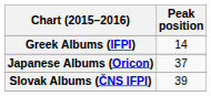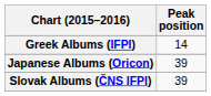 <table class="wikitable sortable plainrowheaders" style="text-align:center">
 <tr>
 <th scope="col">Chart (2015–2016)</th>
 <th scope="col">Peak<br>position</th>
 </tr>
 <tr>
 </tr>
 <tr>
 </tr>
 <tr>
 </tr>
 <tr>
 </tr>
 <tr>
 </tr>
 <tr>
 </tr>
 <tr>
 </tr>
 <tr>
 </tr>
 <tr>
 </tr>
 <tr>
 </tr>
 <tr>
 </tr>
 <tr>
 <th scope="row">Greek Albums (<a href='#'>IFPI</a>)</th>
 <td>14</td>
 </tr>
 <tr>
 </tr>
 <tr>
 </tr>
 <tr>
 <th scope="row">Japanese Albums (<a href='#'>Oricon</a>)</th>
-<td>37</td>
+<td>39</td>
 </tr>
 <tr>
 </tr>
 <tr>
 </tr>
 <tr>
 </tr>
 <tr>
 </tr>
 <tr>
 </tr>
 <tr>
 </tr>
 <tr>
 </tr>
 <tr>
 <th scope="row">Slovak Albums (<a href='#'>ČNS IFPI</a>)</th>
 <td>39</td>
 </tr>
 <tr>
 </tr>
 <tr>
 </tr>
 <tr>
 </tr>
 <tr>
 </tr>
 <tr>
 </tr>
 <tr>
 </tr>
 <tr>
 </tr>
 </table>
